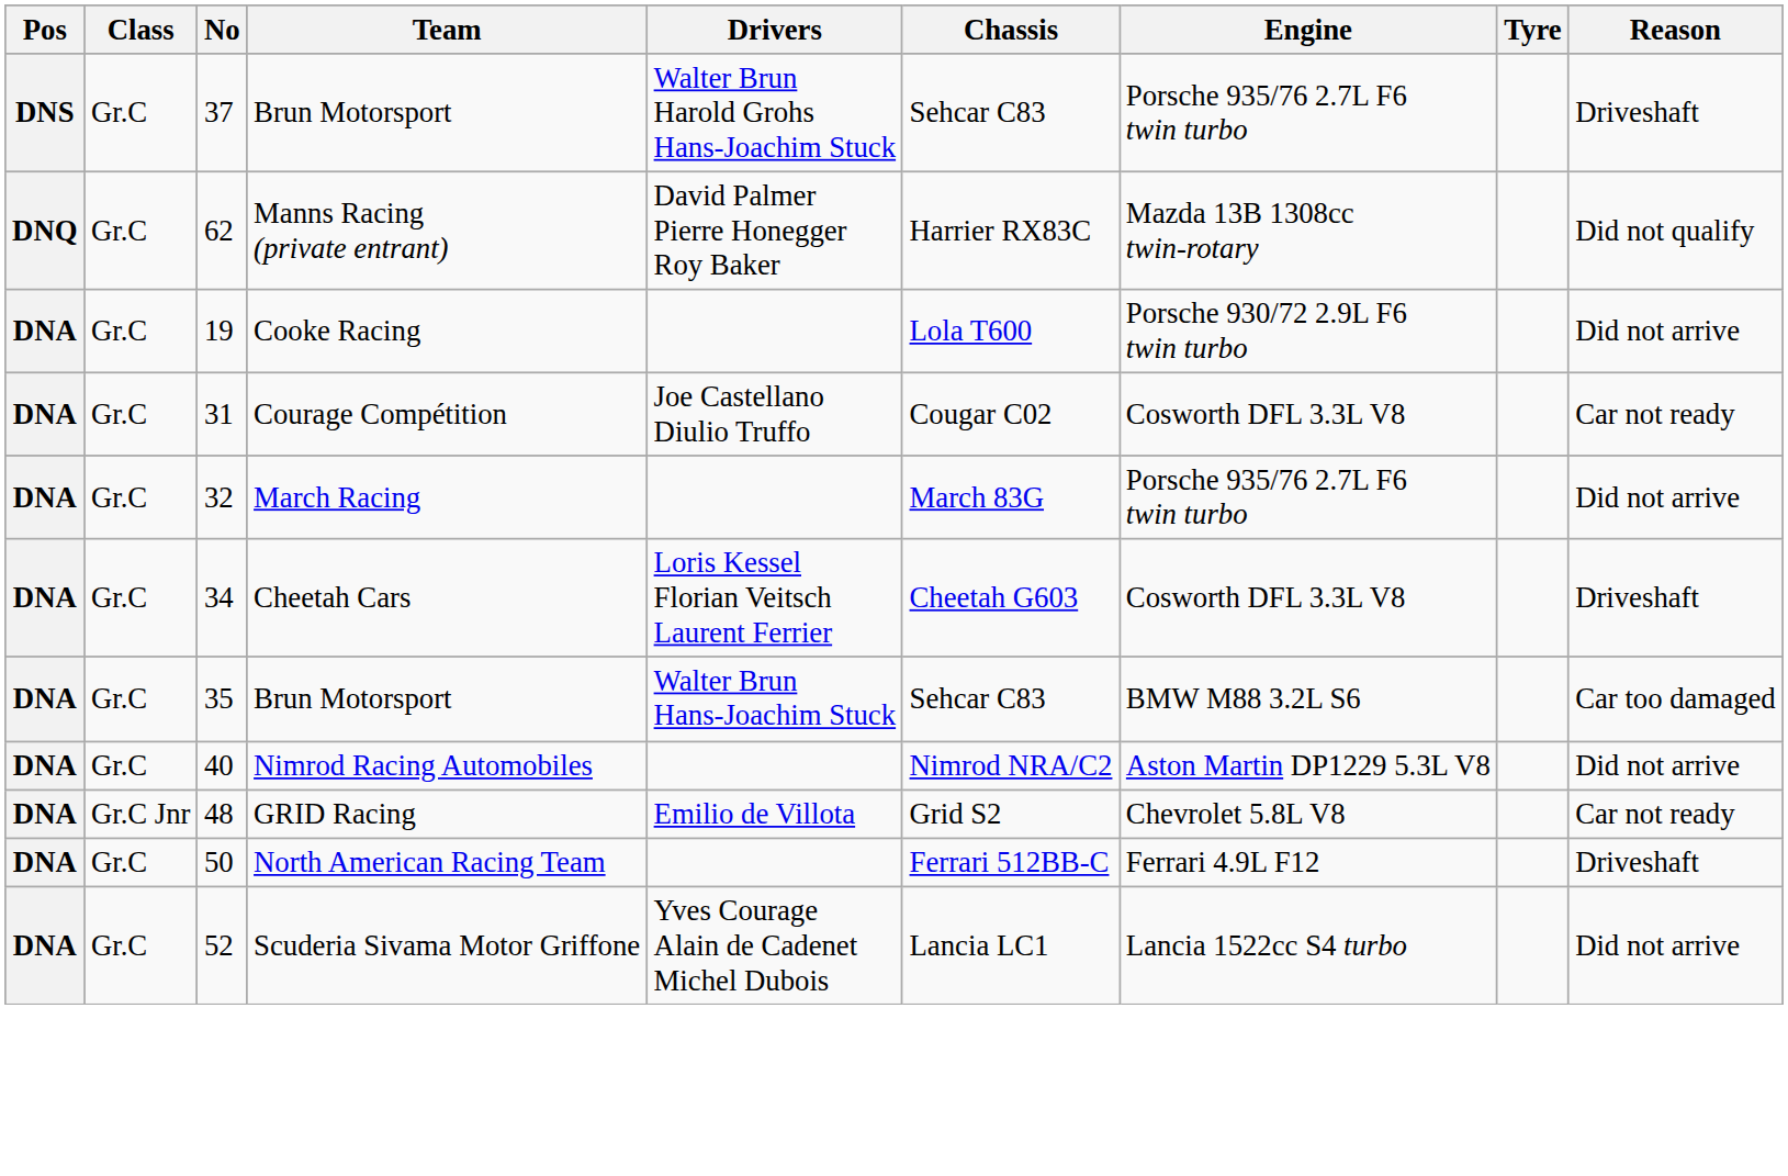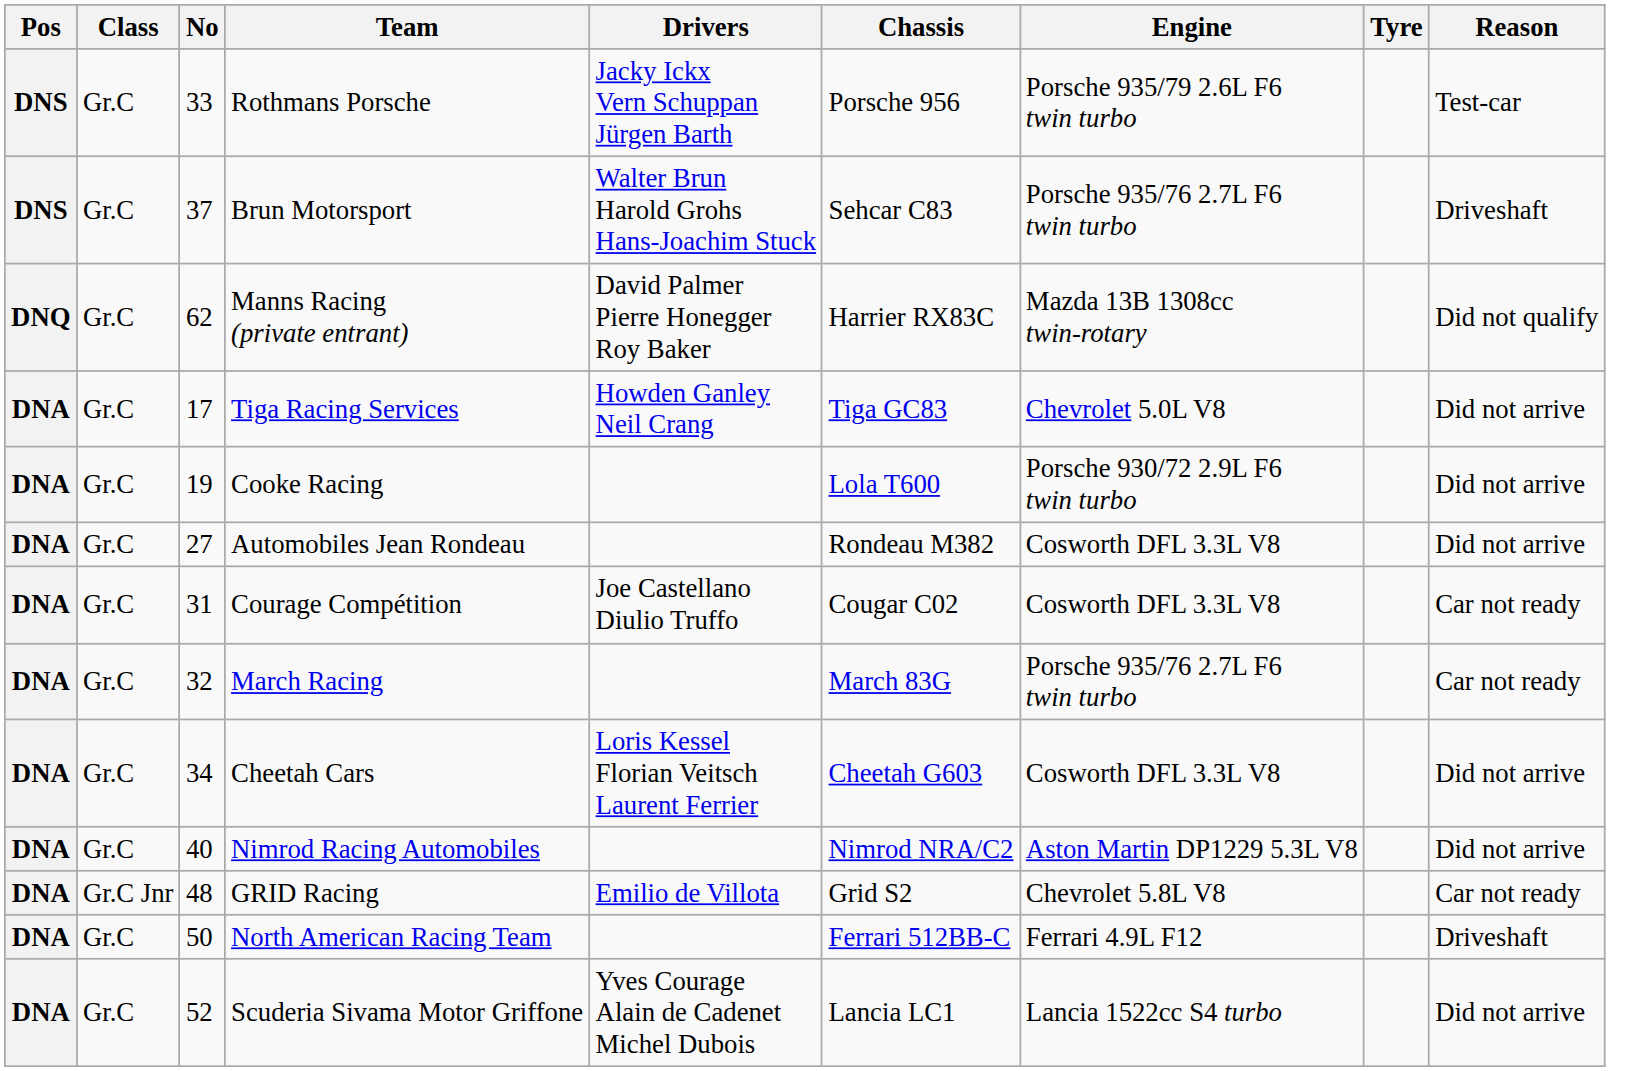 <table class="wikitable" style="font-size: 95%;">
 <tr>
 <th>Pos</th>
 <th>Class</th>
 <th>No</th>
 <th>Team</th>
 <th>Drivers</th>
 <th>Chassis</th>
 <th>Engine</th>
 <th>Tyre</th>
 <th>Reason</th>
+</tr>
+<tr>
+<th>DNS</th>
+<td>Gr.C</td>
+<td>33</td>
+<td> Rothmans Porsche</td>
+<td> <a href='#'>Jacky Ickx</a><br> <a href='#'>Vern Schuppan</a><br> <a href='#'>Jürgen Barth</a></td>
+<td>Porsche 956</td>
+<td>Porsche 935/79 2.6L F6<br><em>twin turbo</em></td>
+<td></td>
+<td>Test-car</td>
 </tr>
 <tr>
 <th>DNS</th>
 <td>Gr.C</td>
 <td>37</td>
 <td> Brun Motorsport</td>
 <td> <a href='#'>Walter Brun</a><br> Harold Grohs<br> <a href='#'>Hans-Joachim Stuck</a></td>
 <td>Sehcar C83</td>
 <td>Porsche 935/76 2.7L F6<br><em>twin turbo</em></td>
 <td></td>
 <td>Driveshaft</td>
 </tr>
 <tr>
 <th>DNQ</th>
 <td>Gr.C</td>
 <td>62</td>
 <td> Manns Racing<br><em>(private entrant)</em></td>
 <td> David Palmer<br> Pierre Honegger<br> Roy Baker</td>
 <td>Harrier RX83C</td>
 <td>Mazda 13B 1308cc<br> <em>twin-rotary</em></td>
 <td></td>
 <td>Did not qualify</td>
 </tr>
 <tr>
 <th>DNA</th>
 <td>Gr.C</td>
+<td>17</td>
+<td> <a href='#'>Tiga Racing Services</a></td>
+<td> <a href='#'>Howden Ganley</a><br> <a href='#'>Neil Crang</a></td>
+<td><a href='#'>Tiga GC83</a></td>
+<td><a href='#'>Chevrolet</a> 5.0L V8</td>
+<td></td>
+<td>Did not arrive</td>
+</tr>
+<tr>
+<th>DNA</th>
+<td>Gr.C</td>
 <td>19</td>
 <td> Cooke Racing</td>
 <td></td>
 <td><a href='#'>Lola T600</a></td>
 <td>Porsche 930/72 2.9L F6<br><em>twin turbo</em></td>
+<td></td>
+<td>Did not arrive</td>
+</tr>
+<tr>
+<th>DNA</th>
+<td>Gr.C</td>
+<td>27</td>
+<td> Automobiles Jean Rondeau</td>
+<td></td>
+<td>Rondeau M382</td>
+<td>Cosworth DFL 3.3L V8</td>
 <td></td>
 <td>Did not arrive</td>
 </tr>
 <tr>
 <th>DNA</th>
 <td>Gr.C</td>
 <td>31</td>
 <td> Courage Compétition</td>
 <td> Joe Castellano<br> Diulio Truffo</td>
 <td>Cougar C02</td>
 <td>Cosworth DFL 3.3L V8</td>
 <td></td>
 <td>Car not ready</td>
 </tr>
 <tr>
 <th>DNA</th>
 <td>Gr.C</td>
 <td>32</td>
 <td> <a href='#'>March Racing</a></td>
 <td></td>
 <td><a href='#'>March 83G</a></td>
 <td>Porsche 935/76 2.7L F6<br><em>twin turbo</em></td>
 <td></td>
-<td>Did not arrive</td>
+<td>Car not ready</td>
 </tr>
 <tr>
 <th>DNA</th>
 <td>Gr.C</td>
 <td>34</td>
 <td> Cheetah Cars</td>
 <td> <a href='#'>Loris Kessel</a><br> Florian Veitsch<br> <a href='#'>Laurent Ferrier</a></td>
 <td><a href='#'>Cheetah G603</a></td>
 <td>Cosworth DFL 3.3L V8</td>
 <td></td>
-<td>Driveshaft</td>
-</tr>
-<tr>
-<th>DNA</th>
-<td>Gr.C</td>
-<td>35</td>
-<td> Brun Motorsport</td>
-<td> <a href='#'>Walter Brun</a><br> <a href='#'>Hans-Joachim Stuck</a></td>
-<td>Sehcar C83</td>
-<td>BMW M88 3.2L S6</td>
-<td></td>
-<td>Car too damaged</td>
+<td>Did not arrive</td>
 </tr>
 <tr>
 <th>DNA</th>
 <td>Gr.C</td>
 <td>40</td>
 <td> <a href='#'>Nimrod Racing Automobiles</a></td>
 <td></td>
 <td><a href='#'>Nimrod NRA/C2</a></td>
 <td><a href='#'>Aston Martin</a> DP1229 5.3L V8</td>
 <td></td>
 <td>Did not arrive</td>
 </tr>
 <tr>
 <th>DNA</th>
 <td>Gr.C Jnr</td>
 <td>48</td>
 <td> GRID Racing</td>
 <td> <a href='#'>Emilio de Villota</a></td>
 <td>Grid S2</td>
 <td>Chevrolet 5.8L V8</td>
 <td></td>
 <td>Car not ready</td>
 </tr>
 <tr>
 <th>DNA</th>
 <td>Gr.C</td>
 <td>50</td>
 <td> <a href='#'>North American Racing Team</a></td>
 <td></td>
 <td><a href='#'>Ferrari 512BB-C</a></td>
 <td>Ferrari 4.9L F12</td>
 <td></td>
 <td>Driveshaft</td>
 </tr>
 <tr>
 <th>DNA</th>
 <td>Gr.C</td>
 <td>52</td>
 <td> Scuderia Sivama Motor Griffone</td>
 <td> Yves Courage<br> Alain de Cadenet<br> Michel Dubois</td>
 <td>Lancia LC1</td>
 <td>Lancia 1522cc S4 <em>turbo</em></td>
 <td></td>
 <td>Did not arrive</td>
 </tr>
 </table>
